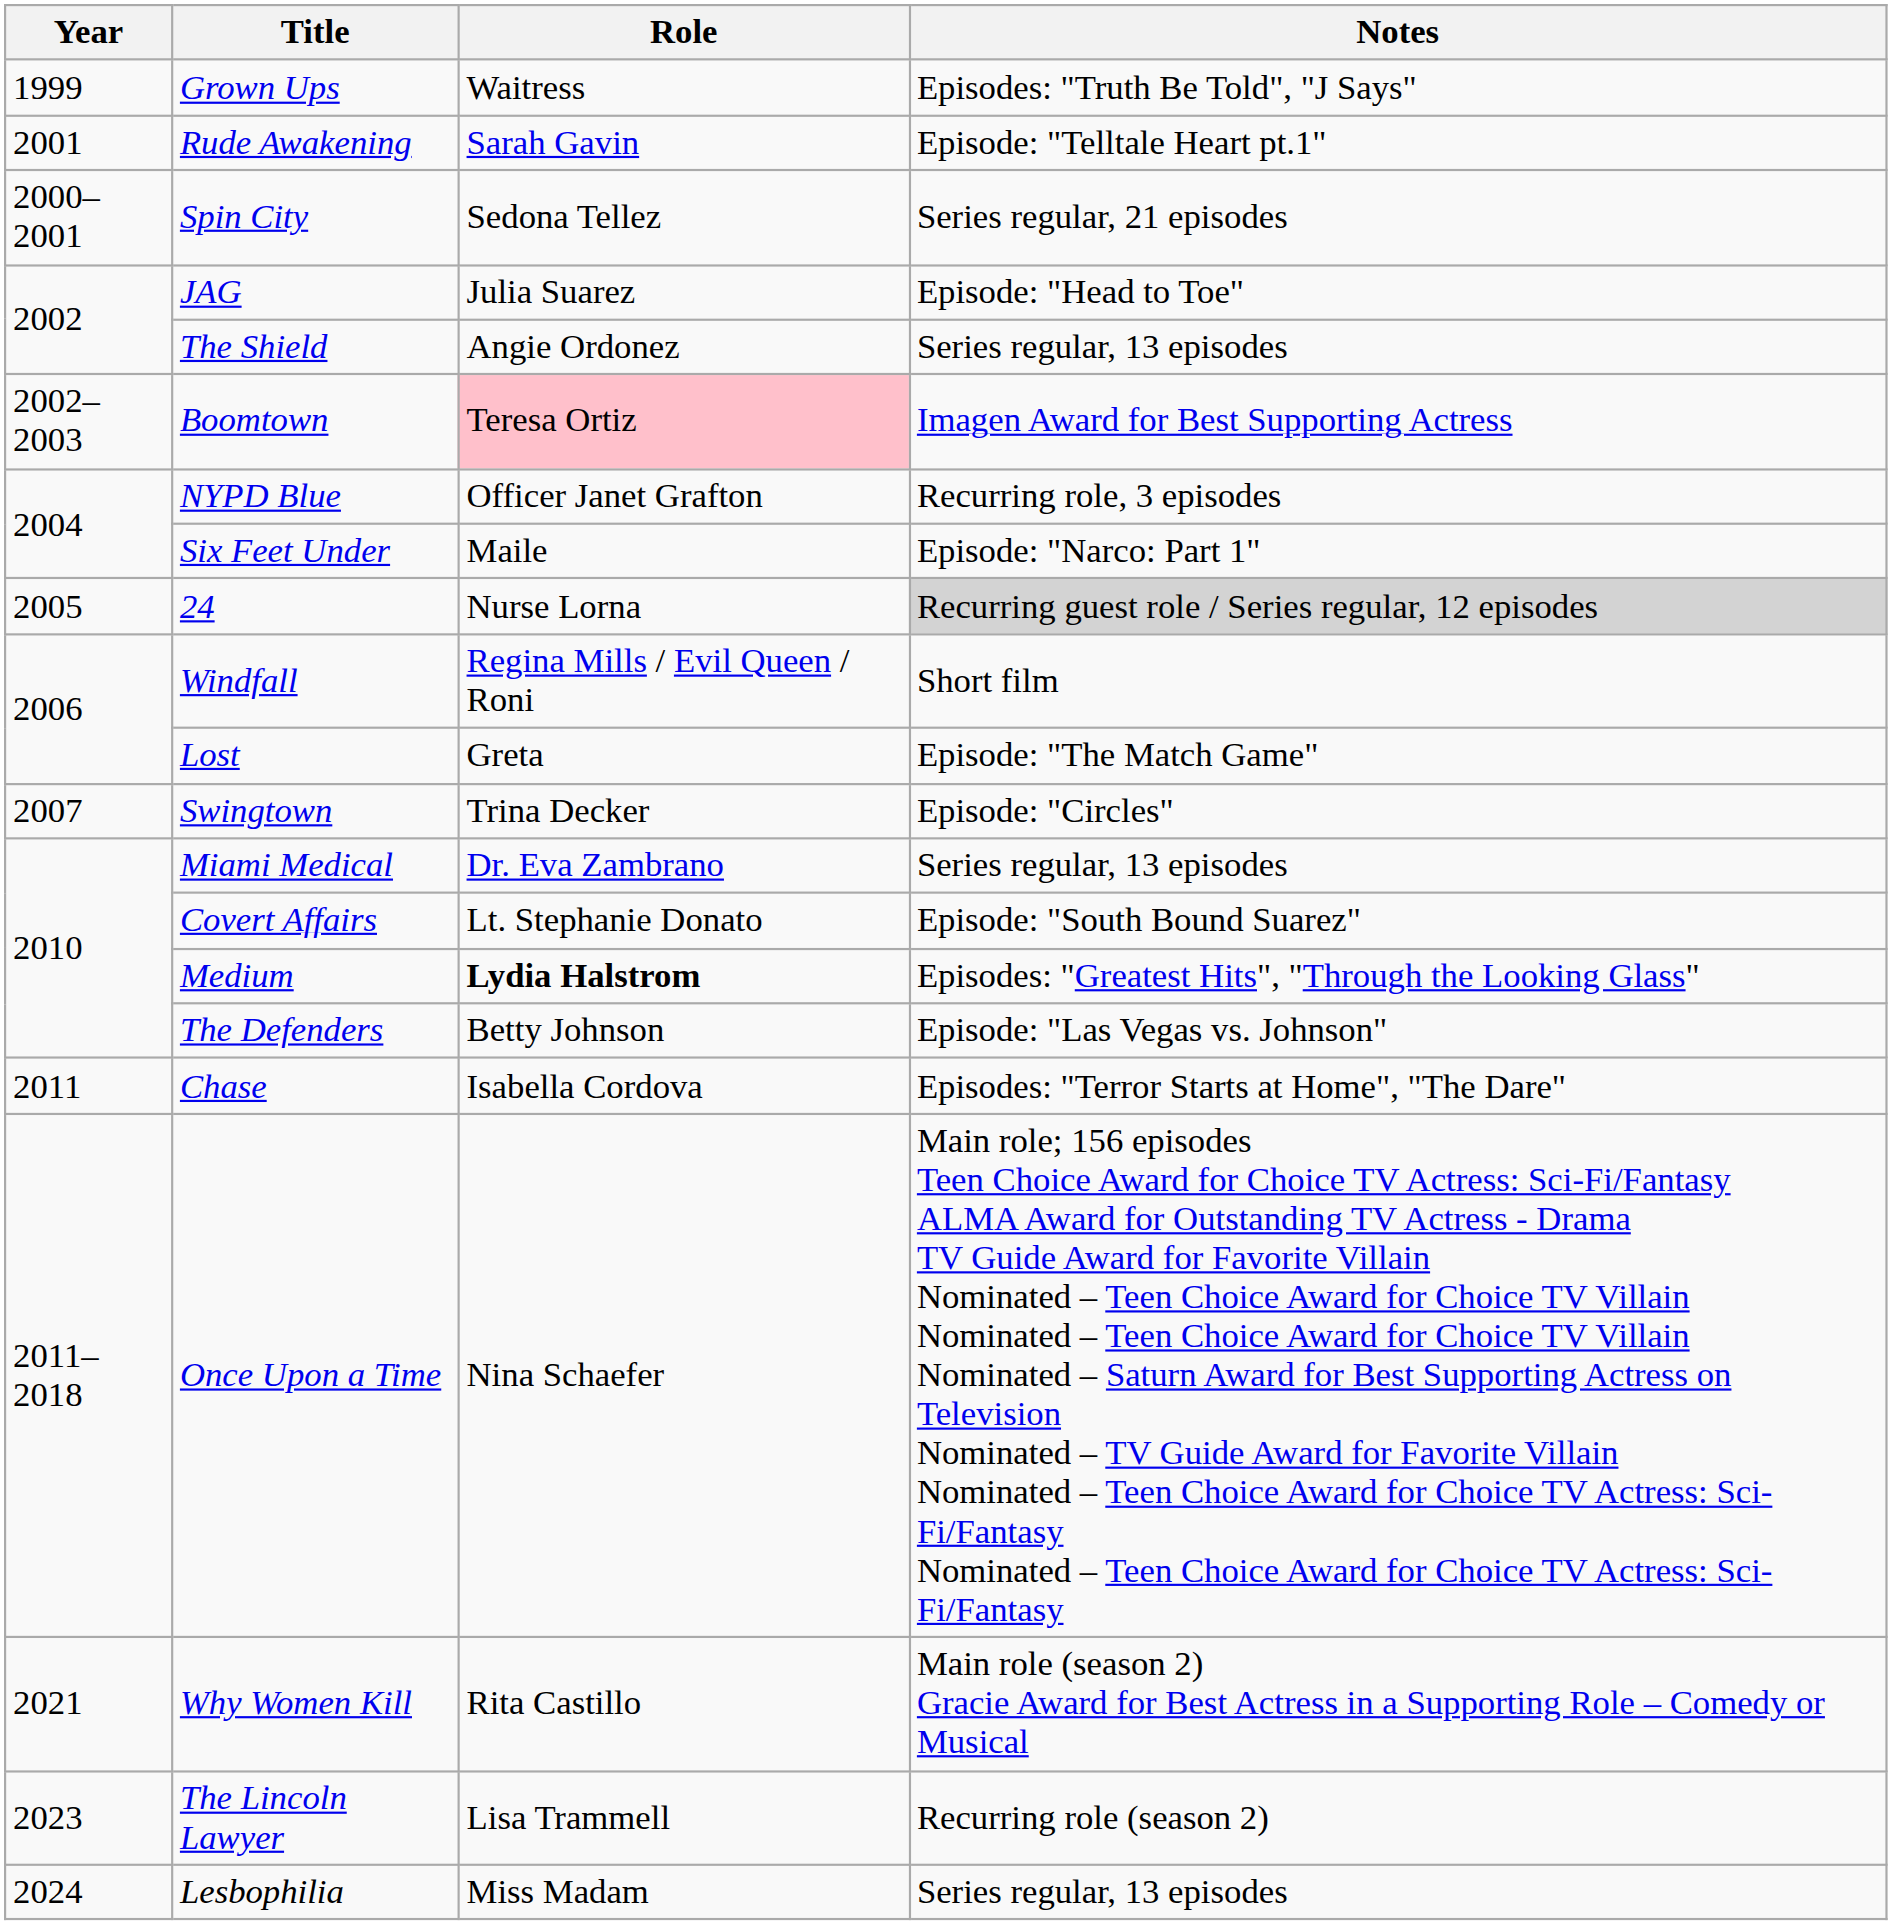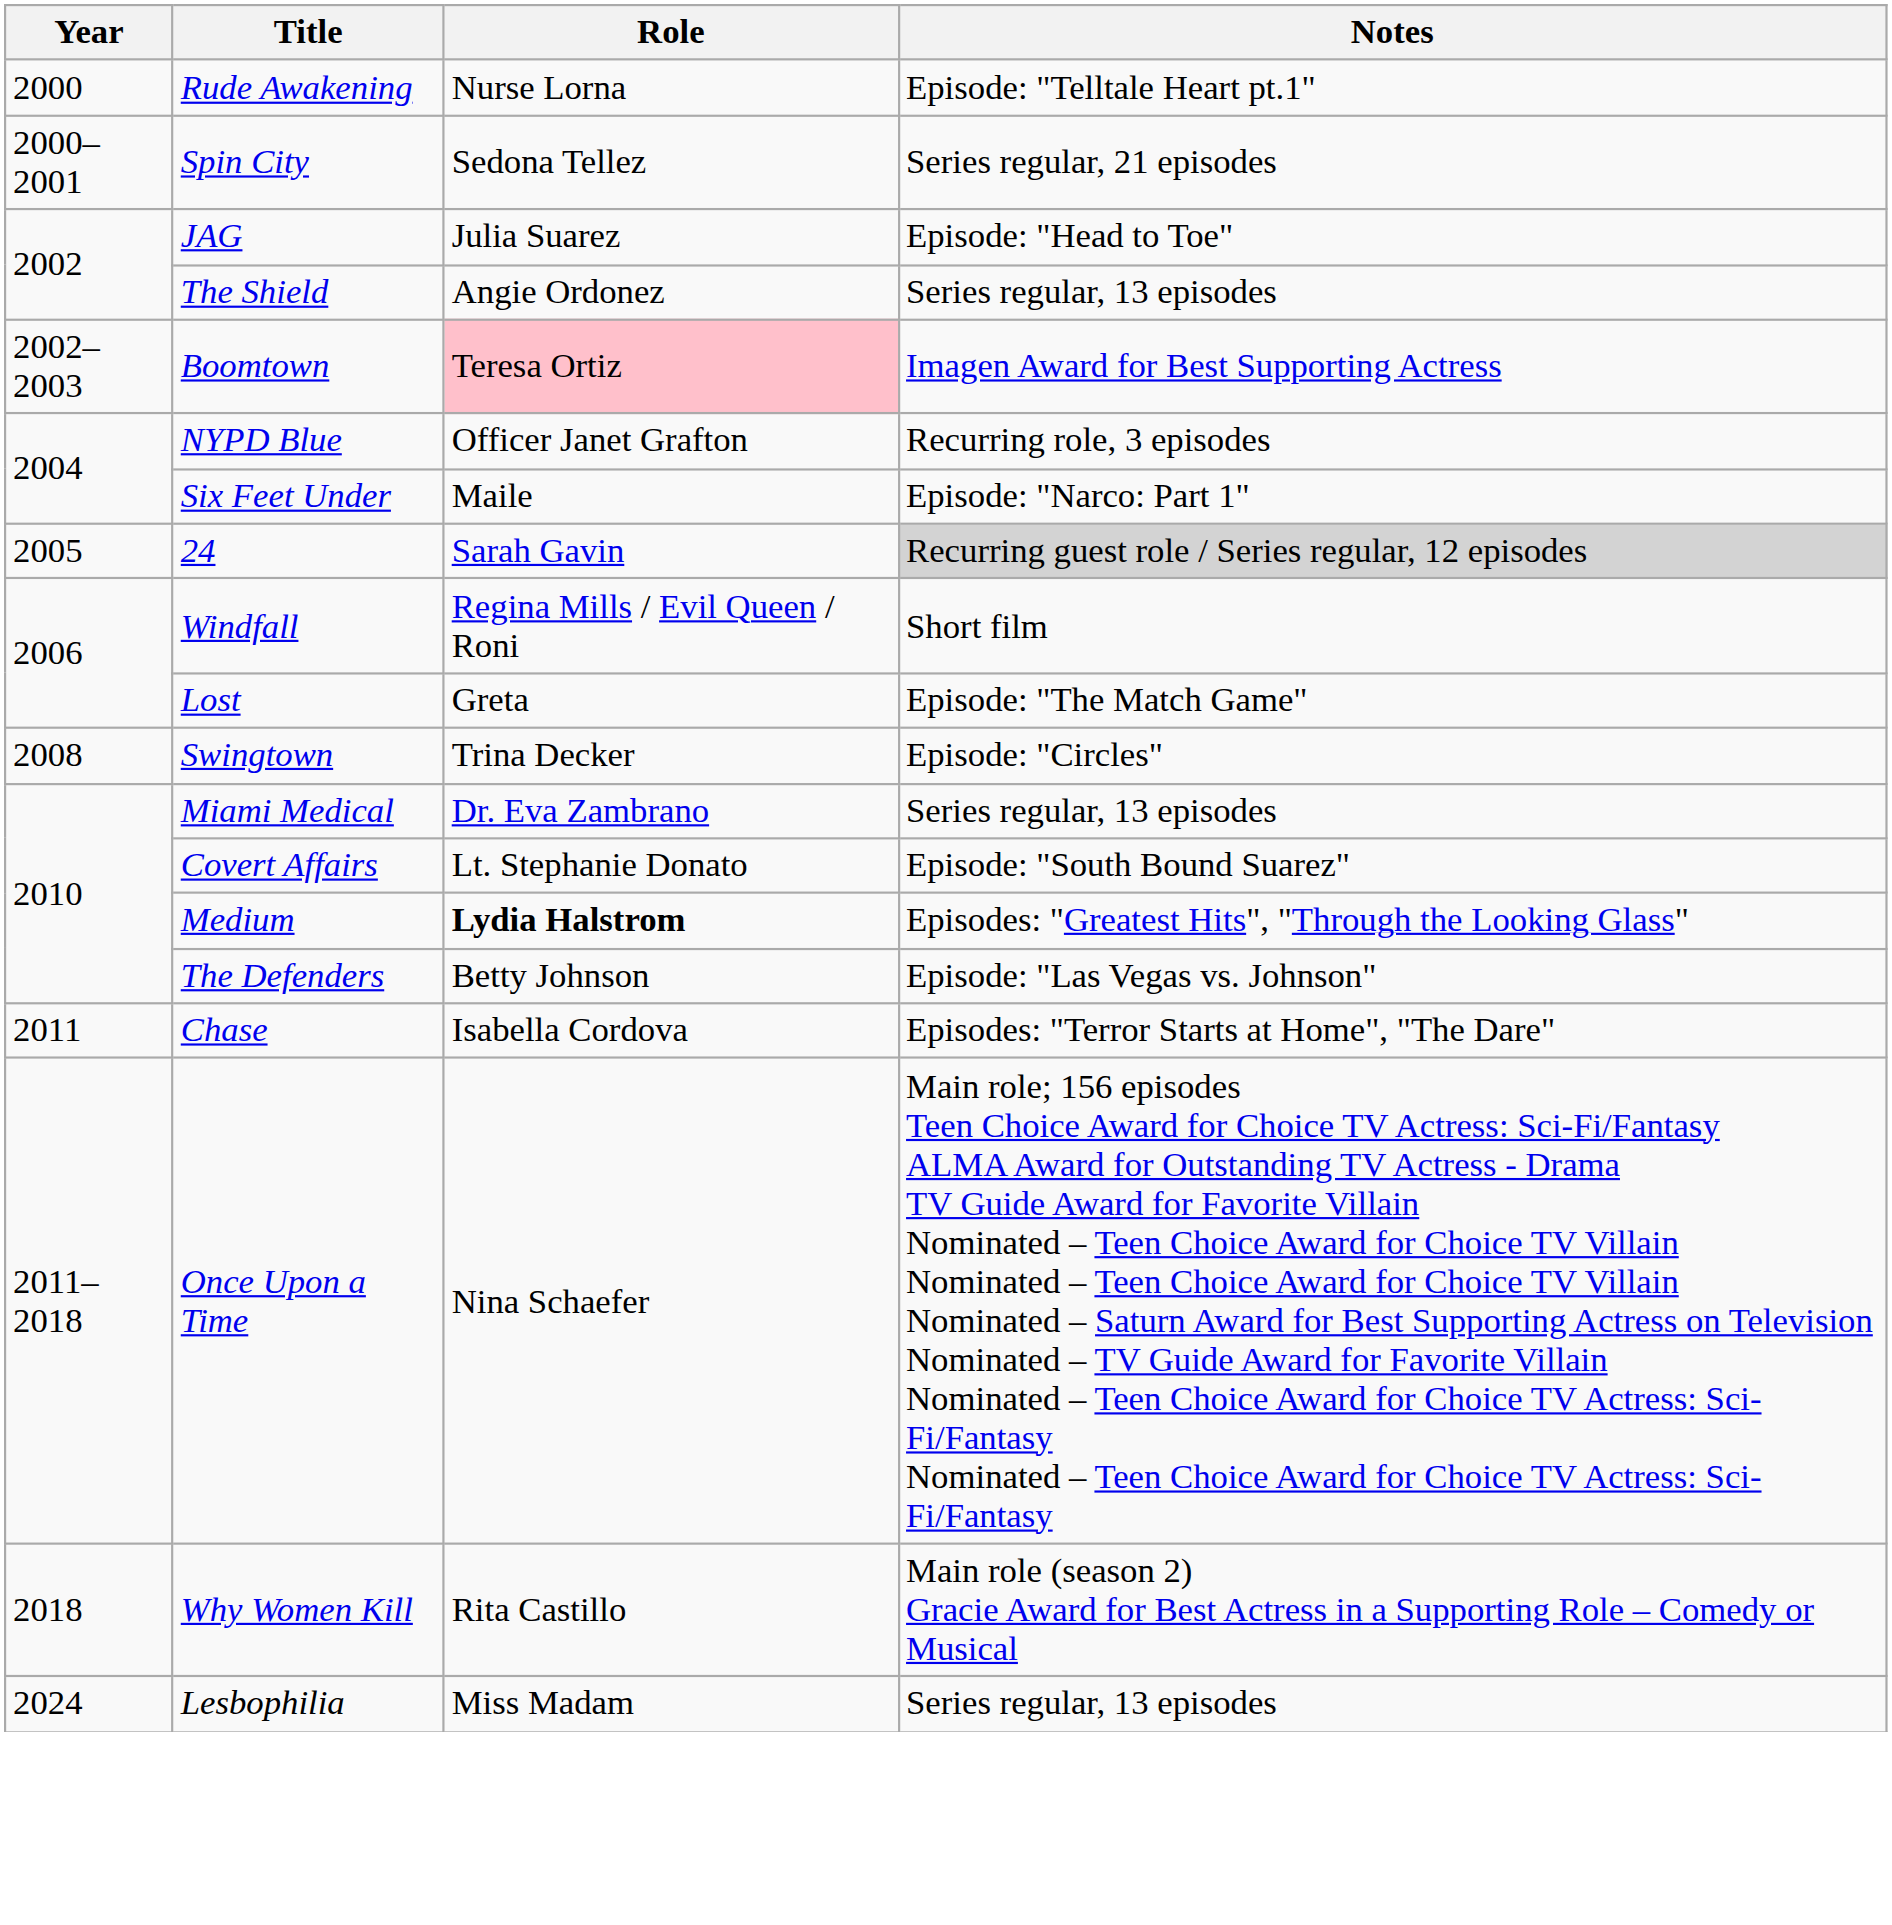 <table class="wikitable sortable">
 <tr>
 <th>Year</th>
 <th>Title</th>
 <th>Role</th>
 <th class="unsortable">Notes</th>
 </tr>
 <tr>
-<td>1999</td>
-<td><em><a href='#'>Grown Ups</a></em></td>
-<td>Waitress</td>
-<td>Episodes: "Truth Be Told", "J Says"</td>
-</tr>
-<tr>
-<td>2001</td>
+<td>2000</td>
 <td><em><a href='#'>Rude Awakening</a></em></td>
-<td><a href='#'>Sarah Gavin</a></td>
+<td>Nurse Lorna</td>
 <td>Episode: "Telltale Heart pt.1"</td>
 </tr>
 <tr>
 <td>2000–2001</td>
 <td><em><a href='#'>Spin City</a></em></td>
 <td>Sedona Tellez</td>
 <td>Series regular, 21 episodes</td>
 </tr>
 <tr>
 <td rowspan="2">2002</td>
 <td><em><a href='#'>JAG</a></em></td>
 <td>Julia Suarez</td>
 <td>Episode: "Head to Toe"</td>
 </tr>
 <tr>
 <td><em><a href='#'>The Shield</a></em></td>
 <td>Angie Ordonez</td>
 <td>Series regular, 13 episodes</td>
 </tr>
 <tr>
 <td>2002–2003</td>
 <td><em><a href='#'>Boomtown</a></em></td>
 <td style="background: pink;">Teresa Ortiz</td>
 <td><a href='#'>Imagen Award for Best Supporting Actress</a></td>
 </tr>
 <tr>
 <td rowspan="2">2004</td>
 <td><em><a href='#'>NYPD Blue</a></em></td>
 <td>Officer Janet Grafton</td>
 <td>Recurring role, 3 episodes</td>
 </tr>
 <tr>
 <td><em><a href='#'>Six Feet Under</a></em></td>
 <td>Maile</td>
 <td>Episode: "Narco: Part 1"</td>
 </tr>
 <tr>
 <td>2005</td>
 <td><em><a href='#'>24</a></em></td>
-<td>Nurse Lorna</td>
+<td><a href='#'>Sarah Gavin</a></td>
 <td style="background: lightgrey;">Recurring guest role / Series regular, 12 episodes</td>
 </tr>
 <tr>
 <td rowspan="2">2006</td>
 <td><em><a href='#'>Windfall</a></em></td>
 <td><a href='#'>Regina Mills</a> / <a href='#'>Evil Queen</a> / Roni</td>
 <td>Short film</td>
 </tr>
 <tr>
 <td><em><a href='#'>Lost</a></em></td>
 <td>Greta</td>
 <td>Episode: "The Match Game"</td>
 </tr>
 <tr>
-<td>2007</td>
+<td>2008</td>
 <td><em><a href='#'>Swingtown</a></em></td>
 <td>Trina Decker</td>
 <td>Episode: "Circles"</td>
 </tr>
 <tr>
 <td rowspan="4">2010</td>
 <td><em><a href='#'>Miami Medical</a></em></td>
 <td><a href='#'>Dr. Eva Zambrano</a></td>
 <td>Series regular, 13 episodes</td>
 </tr>
 <tr>
 <td><em><a href='#'>Covert Affairs</a></em></td>
 <td>Lt. Stephanie Donato</td>
 <td>Episode: "South Bound Suarez"</td>
 </tr>
 <tr>
 <td><em><a href='#'>Medium</a></em></td>
 <td><strong>Lydia Halstrom</strong></td>
 <td>Episodes: "<a href='#'>Greatest Hits</a>", "<a href='#'>Through the Looking Glass</a>"</td>
 </tr>
 <tr>
 <td><em><a href='#'>The Defenders</a></em></td>
 <td>Betty Johnson</td>
 <td>Episode: "Las Vegas vs. Johnson"</td>
 </tr>
 <tr>
 <td>2011</td>
 <td><em><a href='#'>Chase</a></em></td>
 <td>Isabella Cordova</td>
 <td>Episodes: "Terror Starts at Home", "The Dare"</td>
 </tr>
 <tr>
 <td>2011–2018</td>
 <td><em><a href='#'>Once Upon a Time</a></em></td>
 <td>Nina Schaefer</td>
 <td>Main role; 156 episodes <br><a href='#'>Teen Choice Award for Choice TV Actress: Sci-Fi/Fantasy</a><br><a href='#'>ALMA Award for Outstanding TV Actress - Drama</a><br><a href='#'>TV Guide Award for Favorite Villain</a><br>Nominated – <a href='#'>Teen Choice Award for Choice TV Villain</a><br>Nominated – <a href='#'>Teen Choice Award for Choice TV Villain</a><br>Nominated – <a href='#'>Saturn Award for Best Supporting Actress on Television</a><br>Nominated – <a href='#'>TV Guide Award for Favorite Villain</a><br>Nominated – <a href='#'>Teen Choice Award for Choice TV Actress: Sci-Fi/Fantasy</a><br>Nominated – <a href='#'>Teen Choice Award for Choice TV Actress: Sci-Fi/Fantasy</a></td>
 </tr>
 <tr>
-<td>2021</td>
+<td>2018</td>
 <td><em><a href='#'>Why Women Kill</a></em></td>
 <td>Rita Castillo</td>
 <td>Main role (season 2)<br><a href='#'>Gracie Award for Best Actress in a Supporting Role – Comedy or Musical</a></td>
-</tr>
-<tr>
-<td>2023</td>
-<td><em><a href='#'>The Lincoln Lawyer</a></em></td>
-<td>Lisa Trammell</td>
-<td>Recurring role (season 2)</td>
 </tr>
 <tr>
 <td>2024</td>
 <td><em>Lesbophilia</em></td>
 <td>Miss Madam</td>
 <td>Series regular, 13 episodes</td>
 </tr>
 </table>
